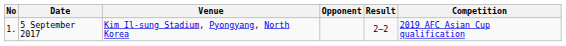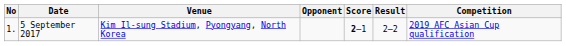 <table class="wikitable" style="font-size:100%;">
 <tr>
 <th>No</th>
 <th>Date</th>
 <th>Venue</th>
 <th>Opponent</th>
+<th>Score</th>
 <th>Result</th>
 <th>Competition</th>
 </tr>
 <tr>
 <td>1.</td>
 <td>5 September 2017</td>
 <td><a href='#'>Kim Il-sung Stadium</a>, <a href='#'>Pyongyang</a>, <a href='#'>North Korea</a></td>
 <td></td>
+<td align=center><strong>2</strong>–1</td>
 <td align=center>2–2</td>
 <td><a href='#'>2019 AFC Asian Cup qualification</a></td>
 </tr>
 </table>
